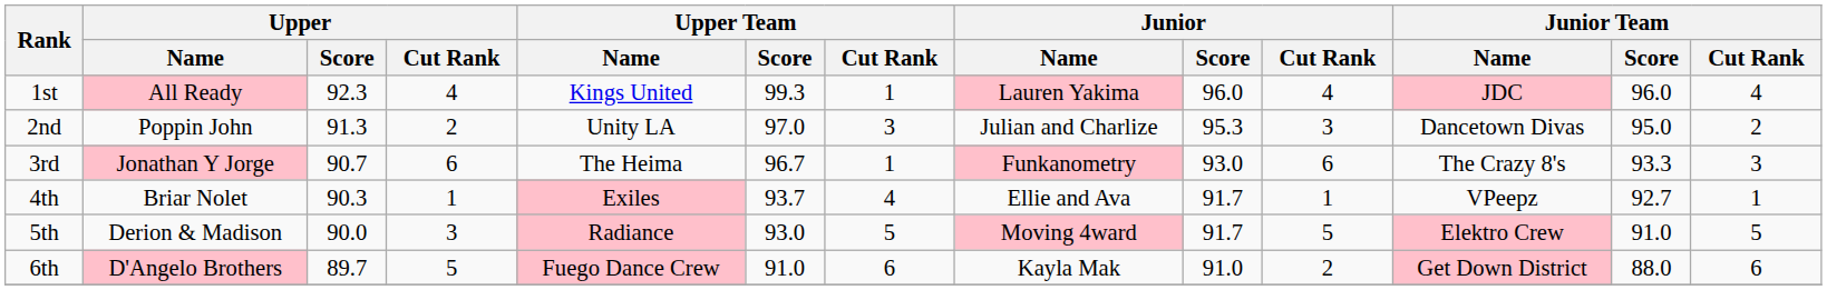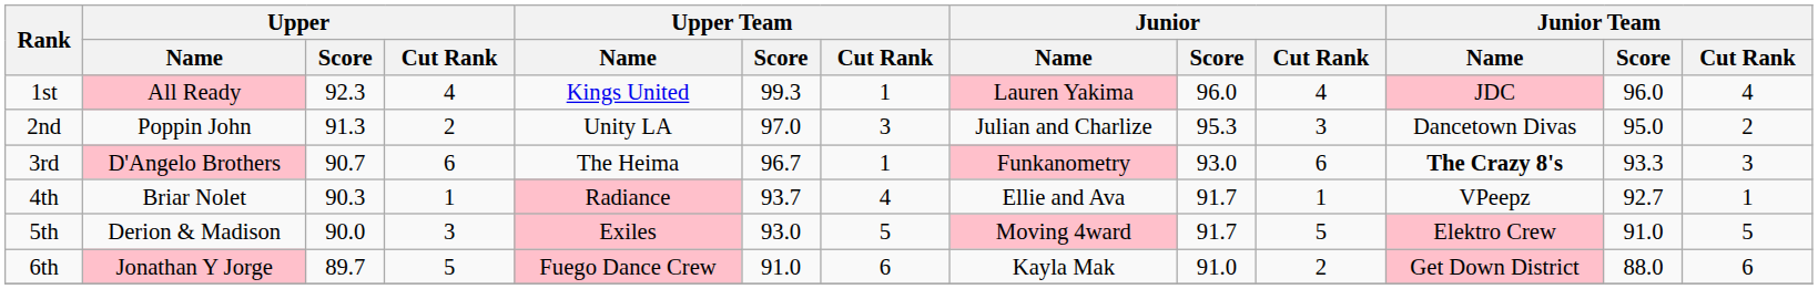 <table class="wikitable" style="text-align:center; line-height:17px; width:100%;">
 <tr>
 <th scope="col" rowspan="2">Rank</th>
 <th scope="col" colspan="3">Upper</th>
 <th scope="col" colspan="3">Upper Team</th>
 <th scope="col" colspan="3">Junior</th>
 <th scope="col" colspan="3">Junior Team</th>
 </tr>
 <tr>
 <th scope="col">Name</th>
 <th scope="col">Score</th>
 <th scope="col">Cut Rank</th>
 <th scope="col">Name</th>
 <th scope="col">Score</th>
 <th scope="col">Cut Rank</th>
 <th scope="col">Name</th>
 <th scope="col">Score</th>
 <th scope="col">Cut Rank</th>
 <th scope="col">Name</th>
 <th scope="col">Score</th>
 <th scope="col">Cut Rank</th>
 </tr>
 <tr>
 <td>1st</td>
 <td bgcolor=Pink>All Ready</td>
 <td>92.3</td>
 <td>4</td>
 <td><a href='#'>Kings United</a></td>
 <td>99.3</td>
 <td>1</td>
 <td bgcolor=Pink>Lauren Yakima</td>
 <td>96.0</td>
 <td>4</td>
 <td bgcolor=pink>JDC</td>
 <td>96.0</td>
 <td>4</td>
 </tr>
 <tr>
 <td>2nd</td>
 <td>Poppin John</td>
 <td>91.3</td>
 <td>2</td>
 <td>Unity LA</td>
 <td>97.0</td>
 <td>3</td>
 <td>Julian and Charlize</td>
 <td>95.3</td>
 <td>3</td>
 <td>Dancetown Divas</td>
 <td>95.0</td>
 <td>2</td>
 </tr>
 <tr>
 <td>3rd</td>
-<td bgcolor=pink>Jonathan Y Jorge</td>
+<td bgcolor=Pink>D'Angelo Brothers</td>
 <td>90.7</td>
 <td>6</td>
 <td>The Heima</td>
 <td>96.7</td>
 <td>1</td>
 <td bgcolor=pink>Funkanometry</td>
 <td>93.0</td>
 <td>6</td>
-<td>The Crazy 8's</td>
+<td><strong>The Crazy 8's</strong></td>
 <td>93.3</td>
 <td>3</td>
 </tr>
 <tr>
 <td>4th</td>
 <td>Briar Nolet</td>
 <td>90.3</td>
 <td>1</td>
-<td bgcolor=pink>Exiles</td>
+<td bgcolor=pink>Radiance</td>
 <td>93.7</td>
 <td>4</td>
 <td>Ellie and Ava</td>
 <td>91.7</td>
 <td>1</td>
 <td>VPeepz</td>
 <td>92.7</td>
 <td>1</td>
 </tr>
 <tr>
 <td>5th</td>
 <td>Derion & Madison</td>
 <td>90.0</td>
 <td>3</td>
-<td bgcolor=pink>Radiance</td>
+<td bgcolor=pink>Exiles</td>
 <td>93.0</td>
 <td>5</td>
 <td bgcolor=pink>Moving 4ward</td>
 <td>91.7</td>
 <td>5</td>
 <td bgcolor=pink>Elektro Crew</td>
 <td>91.0</td>
 <td>5</td>
 </tr>
 <tr>
 <td>6th</td>
-<td bgcolor=Pink>D'Angelo Brothers</td>
+<td bgcolor=pink>Jonathan Y Jorge</td>
 <td>89.7</td>
 <td>5</td>
 <td bgcolor=pink>Fuego Dance Crew</td>
 <td>91.0</td>
 <td>6</td>
 <td>Kayla Mak</td>
 <td>91.0</td>
 <td>2</td>
 <td bgcolor=pink>Get Down District</td>
 <td>88.0</td>
 <td>6</td>
 </tr>
 <tr>
 </tr>
 </table>
